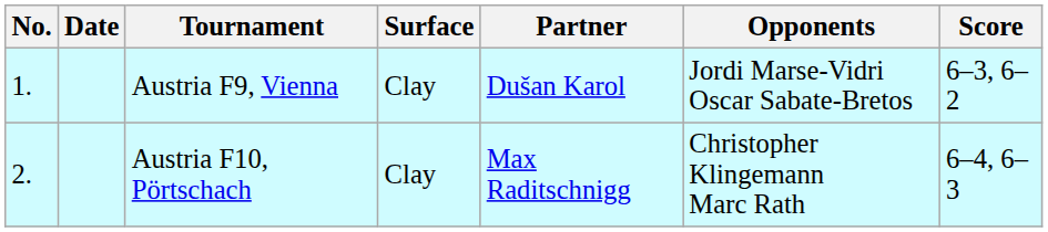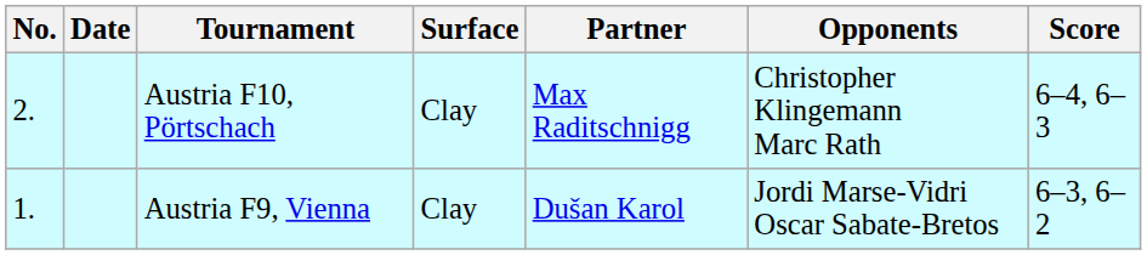 <table class="sortable wikitable">
 <tr>
 <th>No.</th>
 <th>Date</th>
 <th>Tournament</th>
 <th>Surface</th>
 <th>Partner</th>
 <th>Opponents</th>
 <th class="unsortable">Score</th>
 </tr>
 <tr style="background:#cffcff;">
+<td>2.</td>
+<td></td>
+<td>Austria F10, <a href='#'>Pörtschach</a></td>
+<td>Clay</td>
+<td> <a href='#'>Max Raditschnigg</a></td>
+<td> Christopher Klingemann <br>  Marc Rath</td>
+<td>6–4, 6–3</td>
+</tr>
+<tr style="background:#cffcff;">
 <td>1.</td>
 <td></td>
 <td>Austria F9, <a href='#'>Vienna</a></td>
 <td>Clay</td>
 <td> <a href='#'>Dušan Karol</a></td>
 <td> Jordi Marse-Vidri <br>  Oscar Sabate-Bretos</td>
 <td>6–3, 6–2</td>
 </tr>
-<tr style="background:#cffcff;">
-<td>2.</td>
-<td></td>
-<td>Austria F10, <a href='#'>Pörtschach</a></td>
-<td>Clay</td>
-<td> <a href='#'>Max Raditschnigg</a></td>
-<td> Christopher Klingemann <br>  Marc Rath</td>
-<td>6–4, 6–3</td>
-</tr>
 </table>
